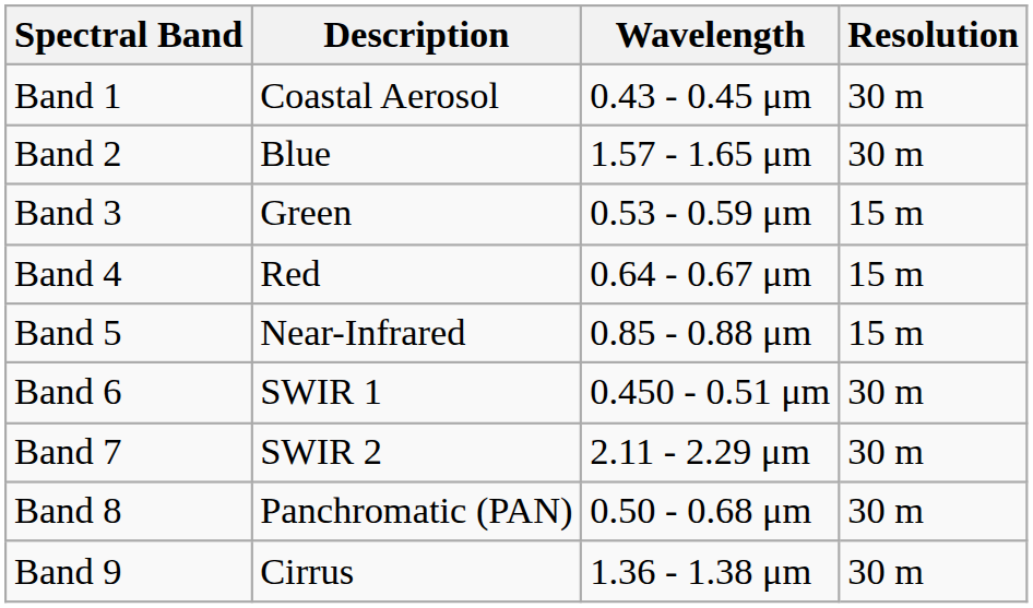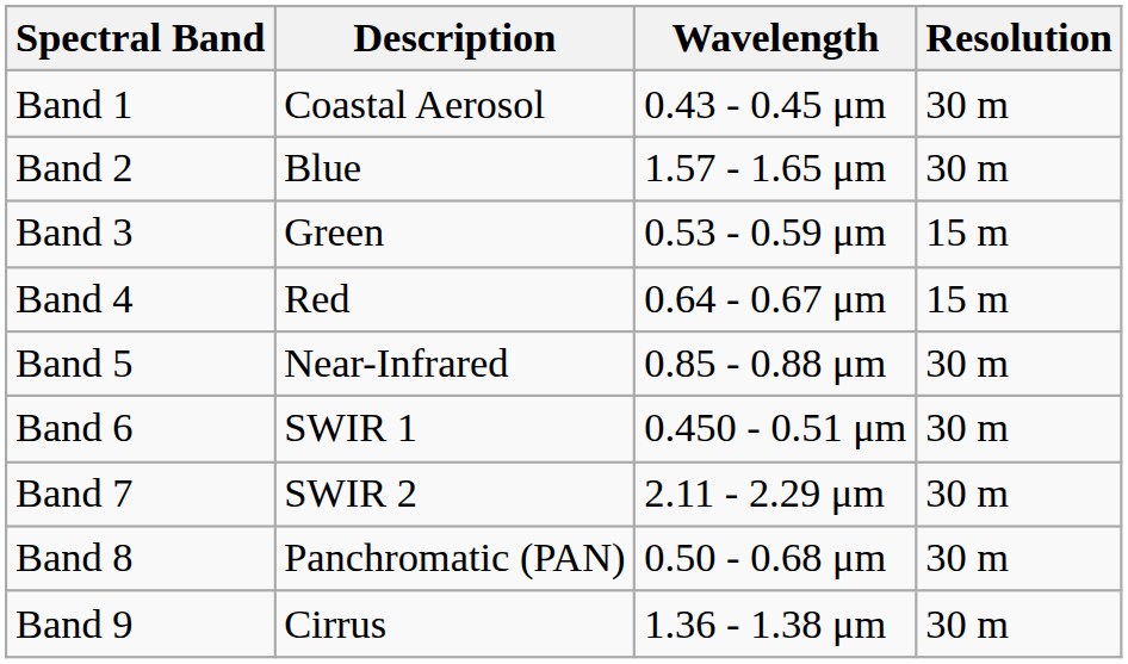 <table class="wikitable">
 <tr>
 <th>Spectral Band</th>
 <th>Description</th>
 <th>Wavelength</th>
 <th>Resolution</th>
 </tr>
 <tr>
 <td>Band 1</td>
 <td>Coastal Aerosol</td>
 <td>0.43 - 0.45 μm</td>
 <td>30 m</td>
 </tr>
 <tr>
 <td>Band 2</td>
 <td>Blue</td>
 <td>1.57 - 1.65 μm</td>
 <td>30 m</td>
 </tr>
 <tr>
 <td>Band 3</td>
 <td>Green</td>
 <td>0.53 - 0.59 μm</td>
 <td>15 m</td>
 </tr>
 <tr>
 <td>Band 4</td>
 <td>Red</td>
 <td>0.64 - 0.67 μm</td>
 <td>15 m</td>
 </tr>
 <tr>
 <td>Band 5</td>
 <td>Near-Infrared</td>
 <td>0.85 - 0.88 μm</td>
-<td>15 m</td>
+<td>30 m</td>
 </tr>
 <tr>
 <td>Band 6</td>
 <td>SWIR 1</td>
 <td>0.450 - 0.51 μm</td>
 <td>30 m</td>
 </tr>
 <tr>
 <td>Band 7</td>
 <td>SWIR 2</td>
 <td>2.11 - 2.29 μm</td>
 <td>30 m</td>
 </tr>
 <tr>
 <td>Band 8</td>
 <td>Panchromatic (PAN)</td>
 <td>0.50 - 0.68 μm</td>
 <td>30 m</td>
 </tr>
 <tr>
 <td>Band 9</td>
 <td>Cirrus</td>
 <td>1.36 - 1.38 μm</td>
 <td>30 m</td>
 </tr>
 </table>
